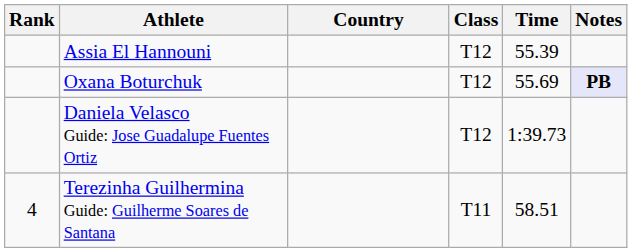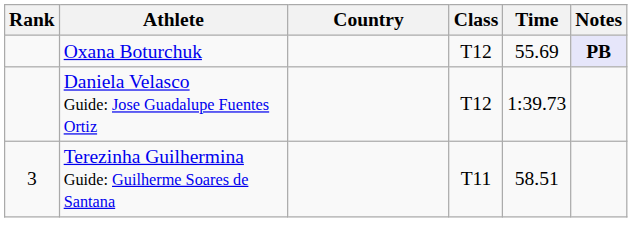 <table class="wikitable sortable" style="text-align:center">
 <tr>
 <th>Rank</th>
 <th style="width:180px">Athlete</th>
 <th style="width:125px">Country</th>
 <th>Class</th>
 <th>Time</th>
 <th>Notes</th>
-</tr>
-<tr>
-<td></td>
-<td style="text-align:left;"><a href='#'>Assia El Hannouni</a></td>
-<td style="text-align:left;"></td>
-<td>T12</td>
-<td>55.39</td>
-<td></td>
 </tr>
 <tr>
 <td></td>
 <td style="text-align:left;"><a href='#'>Oxana Boturchuk</a></td>
 <td style="text-align:left;"></td>
 <td>T12</td>
 <td>55.69</td>
 <td style="background: lavender;"><strong>PB</strong></td>
 </tr>
 <tr>
 <td></td>
 <td style="text-align:left;"><a href='#'>Daniela Velasco</a><br><small>Guide: <a href='#'>Jose Guadalupe Fuentes Ortiz</a></small></td>
 <td style="text-align:left;"></td>
 <td>T12</td>
 <td>1:39.73</td>
 <td></td>
 </tr>
 <tr>
-<td>4</td>
+<td>3</td>
 <td style="text-align:left;"><a href='#'>Terezinha Guilhermina</a><br><small>Guide: <a href='#'>Guilherme Soares de Santana</a></small></td>
 <td style="text-align:left;"></td>
 <td>T11</td>
 <td>58.51</td>
 <td></td>
 </tr>
 </table>
